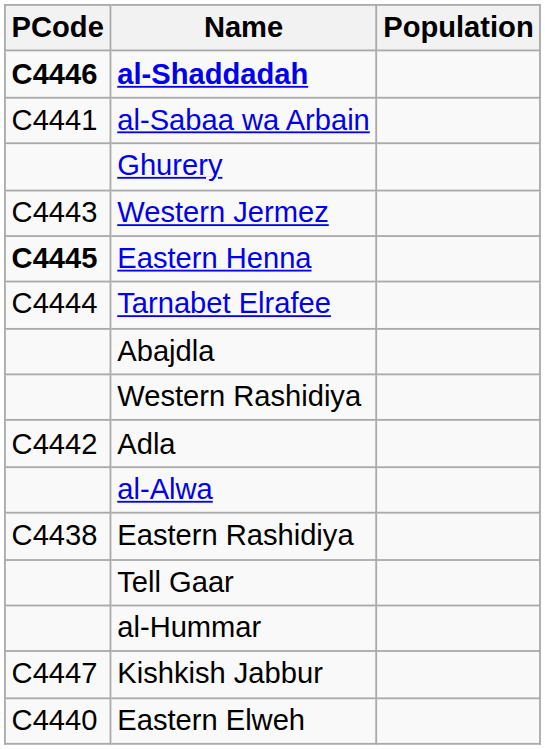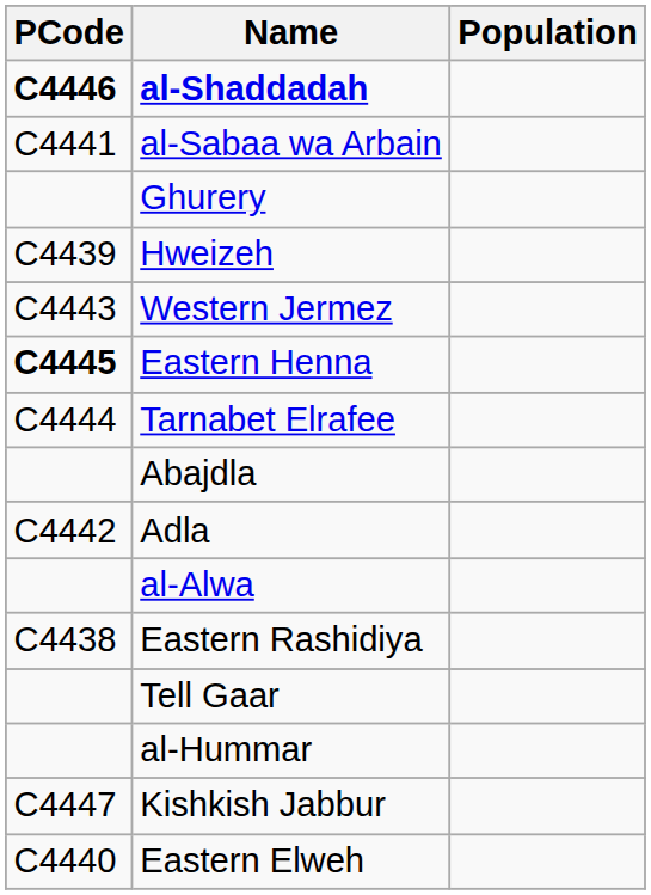 <table class="wikitable sortable">
 <tr>
 <th>PCode</th>
 <th>Name</th>
 <th>Population</th>
 </tr>
 <tr>
 <td><strong>C4446</strong></td>
 <td><strong><a href='#'>al-Shaddadah</a></strong></td>
 <td align=right><strong></strong></td>
 </tr>
 <tr>
 <td>C4441</td>
 <td><a href='#'>al-Sabaa wa Arbain</a></td>
 <td align=right></td>
 </tr>
 <tr>
 <td></td>
 <td><a href='#'>Ghurery</a></td>
 <td align=right></td>
 </tr>
 <tr>
+<td>C4439</td>
+<td><a href='#'>Hweizeh</a></td>
+<td align=right></td>
+</tr>
+<tr>
 <td>C4443</td>
 <td><a href='#'>Western Jermez</a></td>
 <td align=right></td>
 </tr>
 <tr>
 <td><strong>C4445</strong></td>
 <td><a href='#'>Eastern Henna</a></td>
 <td align=right></td>
 </tr>
 <tr>
 <td>C4444</td>
 <td><a href='#'>Tarnabet Elrafee</a></td>
 <td align=right></td>
 </tr>
 <tr>
 <td></td>
 <td>Abajdla</td>
-<td align=right></td>
-</tr>
-<tr>
-<td></td>
-<td>Western Rashidiya</td>
 <td align=right></td>
 </tr>
 <tr>
 <td>C4442</td>
 <td>Adla</td>
 <td align=right></td>
 </tr>
 <tr>
 <td></td>
 <td><a href='#'>al-Alwa</a></td>
 <td align=right></td>
 </tr>
 <tr>
 <td>C4438</td>
 <td>Eastern Rashidiya</td>
 <td align=right></td>
 </tr>
 <tr>
 <td></td>
 <td>Tell Gaar</td>
 <td align=right></td>
 </tr>
 <tr>
 <td></td>
 <td>al-Hummar</td>
 <td align=right></td>
 </tr>
 <tr>
 <td>C4447</td>
 <td>Kishkish Jabbur</td>
 <td align=right></td>
 </tr>
 <tr>
 <td>C4440</td>
 <td>Eastern Elweh</td>
 <td align=right></td>
 </tr>
 </table>
